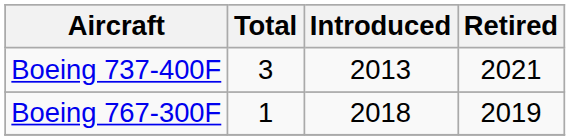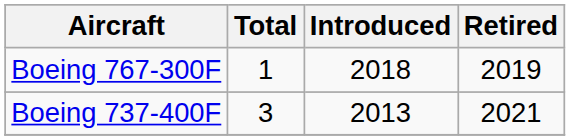 <table class="wikitable" style="margin:0.5em auto;text-align:center">
 <tr>
 <th>Aircraft</th>
 <th>Total</th>
 <th>Introduced</th>
 <th>Retired</th>
 </tr>
 <tr>
+<td><a href='#'>Boeing 767-300F</a></td>
+<td>1</td>
+<td>2018</td>
+<td>2019</td>
+</tr>
+<tr>
 <td><a href='#'>Boeing 737-400F</a></td>
 <td>3</td>
 <td>2013</td>
 <td>2021</td>
 </tr>
 <tr>
-<td><a href='#'>Boeing 767-300F</a></td>
-<td>1</td>
-<td>2018</td>
-<td>2019</td>
-</tr>
-<tr>
 </tr>
 </table>
